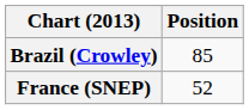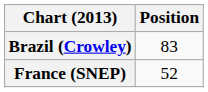 <table class="wikitable plainrowheaders" style="text-align:center">
 <tr>
 <th scope="col">Chart (2013)</th>
 <th scope="col">Position</th>
 </tr>
 <tr>
 <th scope="row">Brazil (<a href='#'>Crowley</a>)</th>
-<td>85</td>
+<td>83</td>
 </tr>
 <tr>
 <th scope="row">France (SNEP)</th>
 <td>52</td>
 </tr>
 </table>
